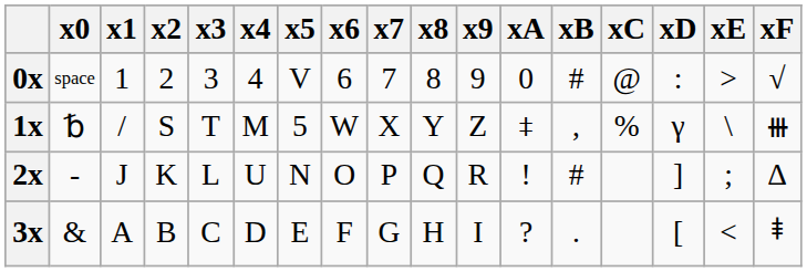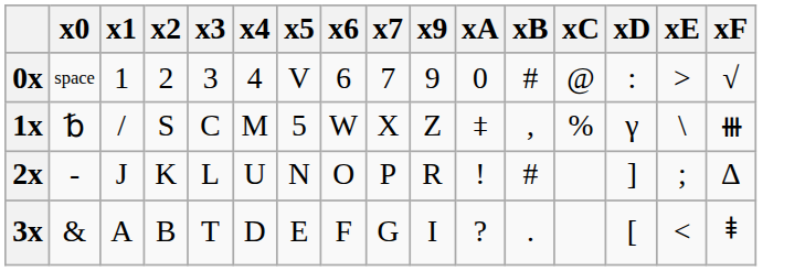 <table class=wikitable style="text-align:center" border=1>
 <tr>
 <th></th>
 <th>x0</th>
 <th>x1</th>
 <th>x2</th>
 <th>x3</th>
 <th>x4</th>
 <th>x5</th>
 <th>x6</th>
 <th>x7</th>
-<th>x8</th>
 <th>x9</th>
 <th>xA</th>
 <th>xB</th>
 <th>xC</th>
 <th>xD</th>
 <th>xE</th>
 <th>xF</th>
 </tr>
 <tr>
 <th>0x</th>
 <td style="font-size: 60%">space</td>
 <td>1</td>
 <td>2</td>
 <td>3</td>
 <td>4</td>
 <td>V</td>
 <td>6</td>
 <td>7</td>
-<td>8</td>
 <td>9</td>
 <td>0</td>
 <td>#</td>
 <td>@</td>
 <td>:</td>
 <td>></td>
 <td>√</td>
 </tr>
 <tr>
 <th>1x</th>
 <td>␢</td>
 <td>/</td>
 <td>S</td>
-<td>T</td>
+<td>C</td>
 <td>M</td>
 <td>5</td>
 <td>W</td>
 <td>X</td>
-<td>Y</td>
 <td>Z</td>
 <td>⧧</td>
 <td>,</td>
 <td>%</td>
 <td>γ</td>
 <td>\</td>
 <td>⧻</td>
 </tr>
 <tr>
 <th>2x</th>
 <td>-</td>
 <td>J</td>
 <td>K</td>
 <td>L</td>
 <td>U</td>
 <td>N</td>
 <td>O</td>
 <td>P</td>
-<td>Q</td>
 <td>R</td>
 <td>!</td>
 <td>#</td>
 <td></td>
 <td>]</td>
 <td>;</td>
 <td>Δ</td>
 </tr>
 <tr>
 <th>3x</th>
 <td>&</td>
 <td>A</td>
 <td>B</td>
-<td>C</td>
+<td>T</td>
 <td>D</td>
 <td>E</td>
 <td>F</td>
 <td>G</td>
-<td>H</td>
 <td>I</td>
 <td>?</td>
 <td>.</td>
 <td></td>
 <td>[</td>
 <td><</td>
 <td>⯒</td>
 </tr>
 </table>
